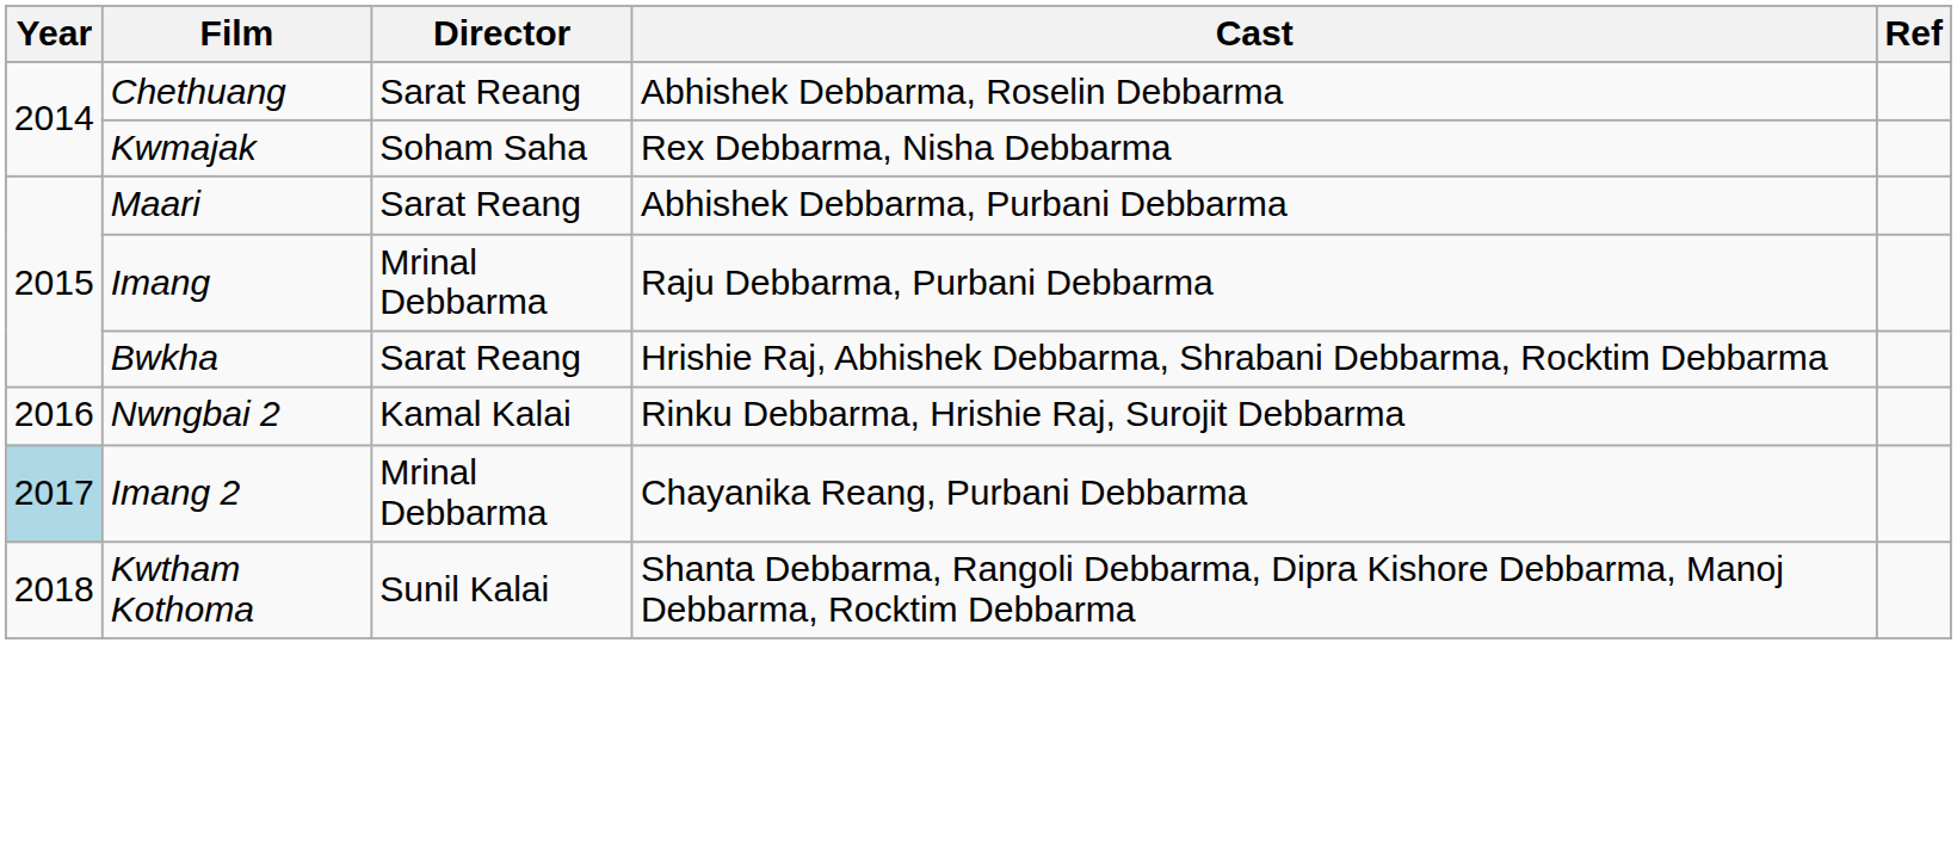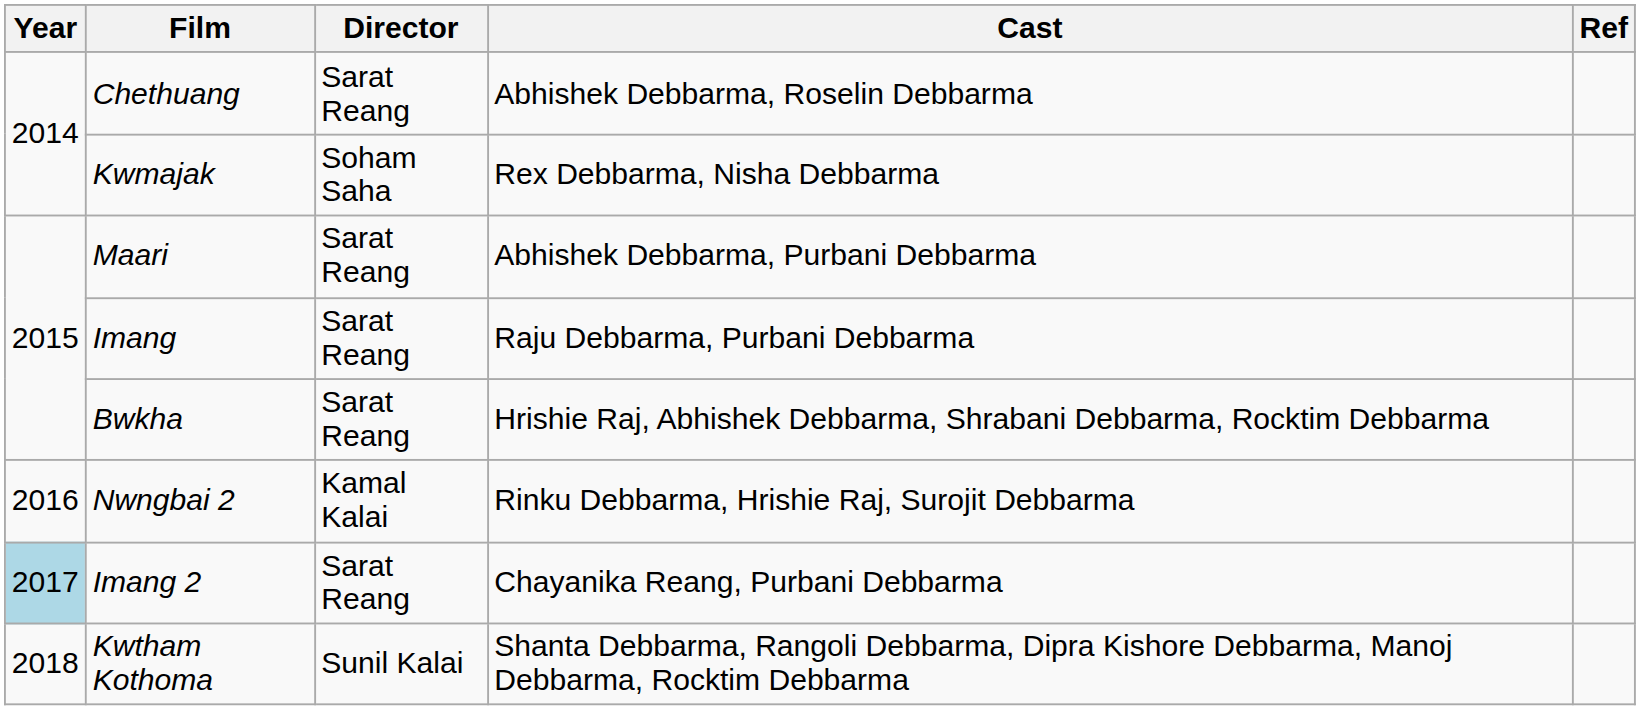 <table class="wikitable">
 <tr>
 <th>Year</th>
 <th>Film</th>
 <th>Director</th>
 <th>Cast</th>
 <th>Ref</th>
 </tr>
 <tr>
 <td rowspan="2">2014</td>
 <td><em>Chethuang</em></td>
 <td>Sarat Reang</td>
 <td>Abhishek Debbarma, Roselin Debbarma</td>
 <td></td>
 </tr>
 <tr>
 <td><em>Kwmajak</em></td>
 <td>Soham Saha</td>
 <td>Rex Debbarma, Nisha Debbarma</td>
 <td></td>
 </tr>
 <tr>
 <td rowspan="3">2015</td>
 <td><em>Maari</em></td>
 <td>Sarat Reang</td>
 <td>Abhishek Debbarma, Purbani Debbarma</td>
 <td></td>
 </tr>
 <tr>
 <td><em>Imang</em></td>
-<td>Mrinal Debbarma</td>
+<td>Sarat Reang</td>
 <td>Raju Debbarma, Purbani Debbarma</td>
 <td></td>
 </tr>
 <tr>
 <td><em>Bwkha</em></td>
 <td>Sarat Reang</td>
 <td>Hrishie Raj, Abhishek Debbarma, Shrabani Debbarma, Rocktim Debbarma</td>
 <td></td>
 </tr>
 <tr>
 <td>2016</td>
 <td><em>Nwngbai 2</em></td>
 <td>Kamal Kalai</td>
 <td>Rinku Debbarma, Hrishie Raj, Surojit Debbarma</td>
 <td></td>
 </tr>
 <tr>
 <td style="background: lightblue;">2017</td>
 <td><em>Imang 2</em></td>
-<td>Mrinal Debbarma</td>
+<td>Sarat Reang</td>
 <td>Chayanika Reang, Purbani Debbarma</td>
 <td></td>
 </tr>
 <tr>
 <td>2018</td>
 <td><em>Kwtham Kothoma</em></td>
 <td>Sunil Kalai</td>
 <td>Shanta Debbarma, Rangoli Debbarma, Dipra Kishore Debbarma, Manoj Debbarma, Rocktim Debbarma</td>
 <td></td>
 </tr>
 </table>
